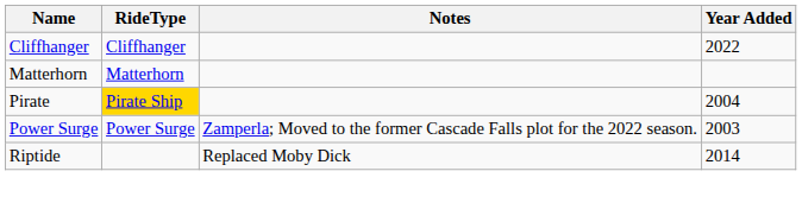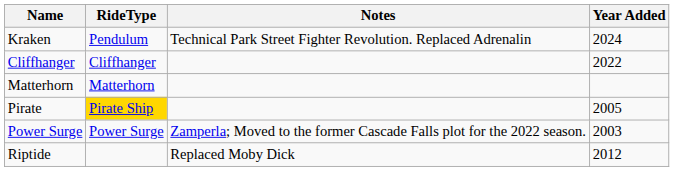 <table class="wikitable">
 <tr>
 <th>Name</th>
 <th>RideType</th>
 <th>Notes</th>
 <th>Year Added</th>
+</tr>
+<tr>
+<td>Kraken</td>
+<td><a href='#'>Pendulum</a></td>
+<td>Technical Park Street Fighter Revolution. Replaced Adrenalin</td>
+<td>2024</td>
 </tr>
 <tr>
 <td><a href='#'>Cliffhanger</a></td>
 <td><a href='#'>Cliffhanger</a></td>
 <td></td>
 <td>2022</td>
 </tr>
 <tr>
 <td>Matterhorn</td>
 <td><a href='#'>Matterhorn</a></td>
 <td></td>
 <td></td>
 </tr>
 <tr>
 <td>Pirate</td>
 <td style="background: gold;"><a href='#'>Pirate Ship</a></td>
 <td></td>
-<td>2004</td>
+<td>2005</td>
 </tr>
 <tr>
 <td><a href='#'>Power Surge</a></td>
 <td><a href='#'>Power Surge</a></td>
 <td><a href='#'>Zamperla</a>; Moved to the former Cascade Falls plot for the 2022 season.</td>
 <td>2003</td>
 </tr>
 <tr>
 <td>Riptide</td>
 <td></td>
 <td>Replaced Moby Dick</td>
-<td>2014</td>
+<td>2012</td>
 </tr>
 </table>
